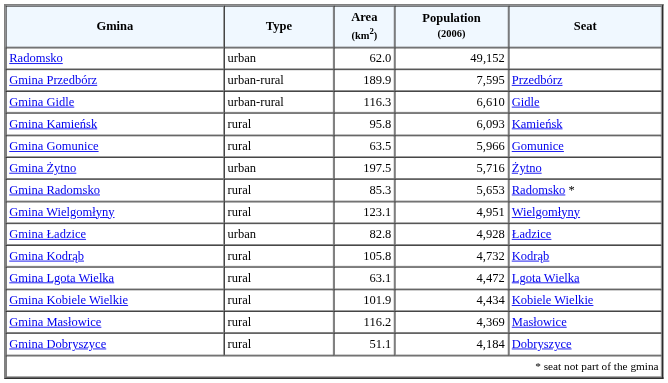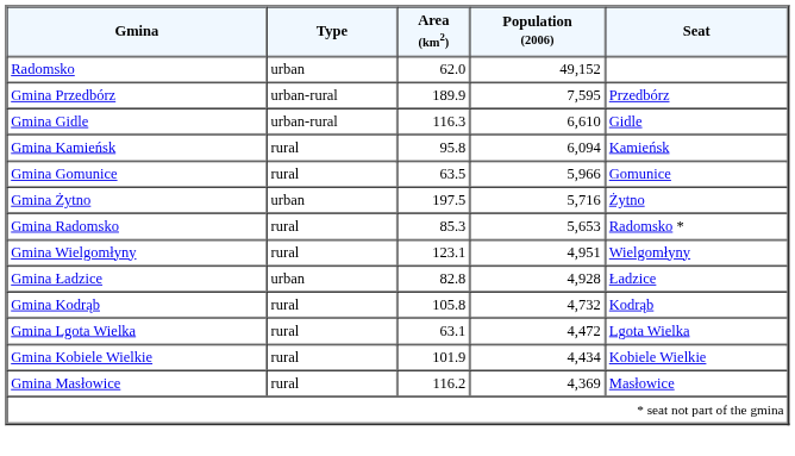 <table width="60%" border="2" cellpadding="3" cellspacing="0" style="font-size:90%;line-height:120%;">
 <tr bgcolor="F0F8FF">
 <td style="text-align:center;"><strong>Gmina</strong></td>
 <td style="text-align:center;"><strong>Type</strong></td>
 <td style="text-align:center;"><strong>Area<br><small>(km<sup>2</sup>)</small></strong></td>
 <td style="text-align:center;"><strong>Population<br><small>(2006)</small></strong></td>
 <td style="text-align:center;"><strong>Seat</strong></td>
 </tr>
 <tr>
 <td><a href='#'>Radomsko</a></td>
 <td>urban</td>
 <td style="text-align:right;">62.0</td>
 <td style="text-align:right;">49,152</td>
 <td> </td>
 </tr>
 <tr>
 <td><a href='#'>Gmina Przedbórz</a></td>
 <td>urban-rural</td>
 <td style="text-align:right;">189.9</td>
 <td style="text-align:right;">7,595</td>
 <td><a href='#'>Przedbórz</a></td>
 </tr>
 <tr>
 <td><a href='#'>Gmina Gidle</a></td>
 <td>urban-rural</td>
 <td style="text-align:right;">116.3</td>
 <td style="text-align:right;">6,610</td>
 <td><a href='#'>Gidle</a></td>
 </tr>
 <tr>
 <td><a href='#'>Gmina Kamieńsk</a></td>
 <td>rural</td>
 <td style="text-align:right;">95.8</td>
-<td style="text-align:right;">6,093</td>
+<td style="text-align:right;">6,094</td>
 <td><a href='#'>Kamieńsk</a></td>
 </tr>
 <tr>
 <td><a href='#'>Gmina Gomunice</a></td>
 <td>rural</td>
 <td style="text-align:right;">63.5</td>
 <td style="text-align:right;">5,966</td>
 <td><a href='#'>Gomunice</a></td>
 </tr>
 <tr>
 <td><a href='#'>Gmina Żytno</a></td>
 <td>urban</td>
 <td style="text-align:right;">197.5</td>
 <td style="text-align:right;">5,716</td>
 <td><a href='#'>Żytno</a></td>
 </tr>
 <tr>
 <td><a href='#'>Gmina Radomsko</a></td>
 <td>rural</td>
 <td style="text-align:right;">85.3</td>
 <td style="text-align:right;">5,653</td>
 <td><a href='#'>Radomsko</a> *</td>
 </tr>
 <tr>
 <td><a href='#'>Gmina Wielgomłyny</a></td>
 <td>rural</td>
 <td style="text-align:right;">123.1</td>
 <td style="text-align:right;">4,951</td>
 <td><a href='#'>Wielgomłyny</a></td>
 </tr>
 <tr>
 <td><a href='#'>Gmina Ładzice</a></td>
 <td>urban</td>
 <td style="text-align:right;">82.8</td>
 <td style="text-align:right;">4,928</td>
 <td><a href='#'>Ładzice</a></td>
 </tr>
 <tr>
 <td><a href='#'>Gmina Kodrąb</a></td>
 <td>rural</td>
 <td style="text-align:right;">105.8</td>
 <td style="text-align:right;">4,732</td>
 <td><a href='#'>Kodrąb</a></td>
 </tr>
 <tr>
 <td><a href='#'>Gmina Lgota Wielka</a></td>
 <td>rural</td>
 <td style="text-align:right;">63.1</td>
 <td style="text-align:right;">4,472</td>
 <td><a href='#'>Lgota Wielka</a></td>
 </tr>
 <tr>
 <td><a href='#'>Gmina Kobiele Wielkie</a></td>
 <td>rural</td>
 <td style="text-align:right;">101.9</td>
 <td style="text-align:right;">4,434</td>
 <td><a href='#'>Kobiele Wielkie</a></td>
 </tr>
 <tr>
 <td><a href='#'>Gmina Masłowice</a></td>
 <td>rural</td>
 <td style="text-align:right;">116.2</td>
 <td style="text-align:right;">4,369</td>
 <td><a href='#'>Masłowice</a></td>
 </tr>
 <tr>
-<td><a href='#'>Gmina Dobryszyce</a></td>
-<td>rural</td>
-<td style="text-align:right;">51.1</td>
-<td style="text-align:right;">4,184</td>
-<td><a href='#'>Dobryszyce</a></td>
-</tr>
-<tr>
 <td colspan=5 style="text-align:right;font-size:90%">* seat not part of the gmina</td>
 </tr>
 <tr>
 </tr>
 </table>
